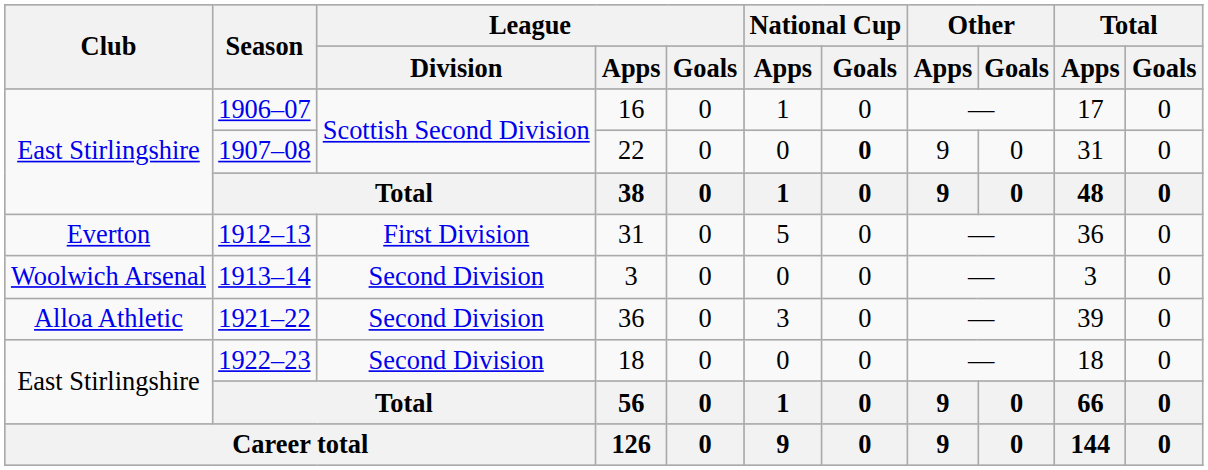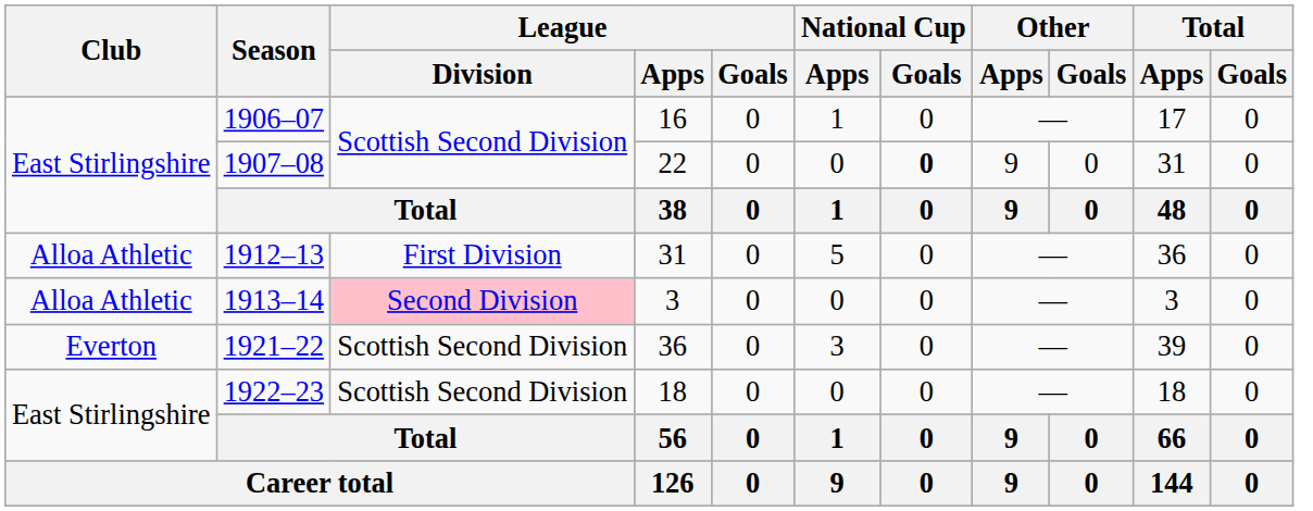 <table class="wikitable" style="text-align: center">
 <tr>
 <th rowspan="2">Club</th>
 <th rowspan="2">Season</th>
 <th colspan="3">League</th>
 <th colspan="2">National Cup</th>
 <th colspan="2">Other</th>
 <th colspan="2">Total</th>
 </tr>
 <tr>
 <th>Division</th>
 <th>Apps</th>
 <th>Goals</th>
 <th>Apps</th>
 <th>Goals</th>
 <th>Apps</th>
 <th>Goals</th>
 <th>Apps</th>
 <th>Goals</th>
 </tr>
 <tr>
 <td rowspan="3"><a href='#'>East Stirlingshire</a></td>
 <td><a href='#'>1906–07</a></td>
 <td rowspan="2"><a href='#'>Scottish Second Division</a></td>
 <td>16</td>
 <td>0</td>
 <td>1</td>
 <td>0</td>
 <td colspan="2">―</td>
 <td>17</td>
 <td>0</td>
 </tr>
 <tr>
 <td><a href='#'>1907–08</a></td>
 <td>22</td>
 <td>0</td>
 <td>0</td>
 <td><strong>0</strong></td>
 <td>9</td>
 <td>0</td>
 <td>31</td>
 <td>0</td>
 </tr>
 <tr>
 <th colspan="2">Total</th>
 <th>38</th>
 <th>0</th>
 <th>1</th>
 <th>0</th>
 <th>9</th>
 <th>0</th>
 <th>48</th>
 <th>0</th>
 </tr>
 <tr>
-<td><a href='#'>Everton</a></td>
+<td><a href='#'>Alloa Athletic</a></td>
 <td><a href='#'>1912–13</a></td>
 <td><a href='#'>First Division</a></td>
 <td>31</td>
 <td>0</td>
 <td>5</td>
 <td>0</td>
 <td colspan="2">―</td>
 <td>36</td>
 <td>0</td>
 </tr>
 <tr>
-<td><a href='#'>Woolwich Arsenal</a></td>
+<td><a href='#'>Alloa Athletic</a></td>
 <td><a href='#'>1913–14</a></td>
-<td><a href='#'>Second Division</a></td>
+<td style="background: pink;"><a href='#'>Second Division</a></td>
 <td>3</td>
 <td>0</td>
 <td>0</td>
 <td>0</td>
 <td colspan="2">―</td>
 <td>3</td>
 <td>0</td>
 </tr>
 <tr>
-<td><a href='#'>Alloa Athletic</a></td>
+<td><a href='#'>Everton</a></td>
 <td><a href='#'>1921–22</a></td>
-<td><a href='#'>Second Division</a></td>
+<td>Scottish Second Division</td>
 <td>36</td>
 <td>0</td>
 <td>3</td>
 <td>0</td>
 <td colspan="2">―</td>
 <td>39</td>
 <td>0</td>
 </tr>
 <tr>
 <td rowspan="2">East Stirlingshire</td>
 <td><a href='#'>1922–23</a></td>
-<td><a href='#'>Second Division</a></td>
+<td>Scottish Second Division</td>
 <td>18</td>
 <td>0</td>
 <td>0</td>
 <td>0</td>
 <td colspan="2">―</td>
 <td>18</td>
 <td>0</td>
 </tr>
 <tr>
 <th colspan="2">Total</th>
 <th>56</th>
 <th>0</th>
 <th>1</th>
 <th>0</th>
 <th>9</th>
 <th>0</th>
 <th>66</th>
 <th>0</th>
 </tr>
 <tr>
 <th colspan="3">Career total</th>
 <th>126</th>
 <th>0</th>
 <th>9</th>
 <th>0</th>
 <th>9</th>
 <th>0</th>
 <th>144</th>
 <th>0</th>
 </tr>
 </table>
